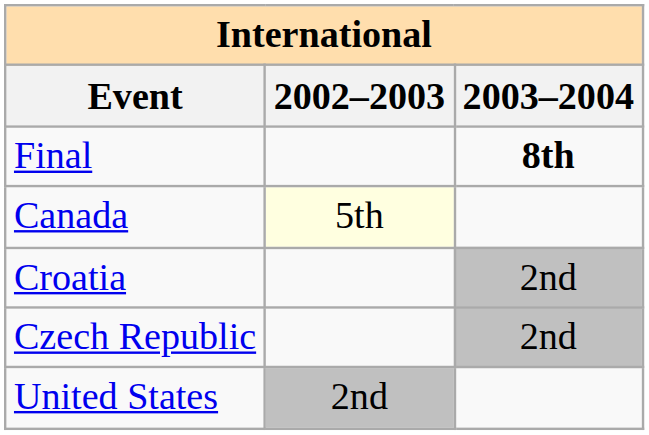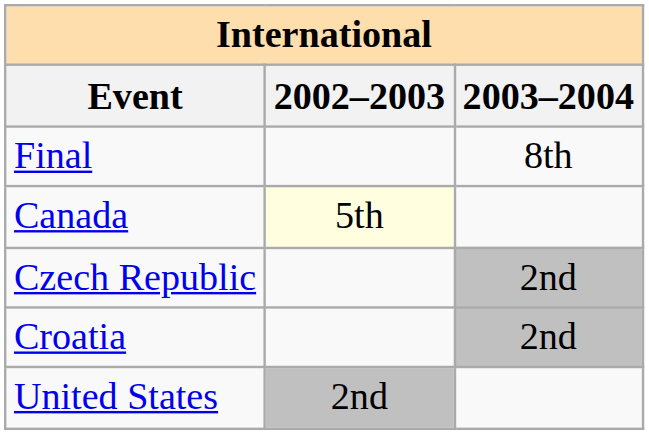 <table class="wikitable" style="text-align:center">
 <tr>
 <th style="background-color: #ffdead; " colspan=3 align=center>International</th>
 </tr>
 <tr>
 <th>Event</th>
 <th>2002–2003</th>
 <th>2003–2004</th>
 </tr>
 <tr>
 <td align=left> <a href='#'>Final</a></td>
 <td></td>
-<td><strong>8th</strong></td>
+<td>8th</td>
 </tr>
 <tr>
 <td align=left> <a href='#'>Canada</a></td>
 <td style="background: lightyellow;">5th</td>
 <td></td>
 </tr>
 <tr>
-<td align=left> <a href='#'>Croatia</a></td>
+<td align=left> <a href='#'>Czech Republic</a></td>
 <td></td>
 <td bgcolor=silver>2nd</td>
 </tr>
 <tr>
-<td align=left> <a href='#'>Czech Republic</a></td>
+<td align=left> <a href='#'>Croatia</a></td>
 <td></td>
 <td bgcolor=silver>2nd</td>
 </tr>
 <tr>
 <td align=left> <a href='#'>United States</a></td>
 <td bgcolor=silver>2nd</td>
 <td></td>
 </tr>
 </table>
